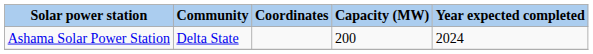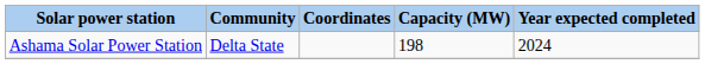 <table class="wikitable sortable">
 <tr>
 <th style="background-color:#ABCDEF;">Solar power station</th>
 <th style="background-color:#ABCDEF;">Community</th>
 <th style="background-color:#ABCDEF;">Coordinates</th>
 <th style="background-color:#ABCDEF;">Capacity (MW)</th>
 <th style="background-color:#ABCDEF;">Year expected completed</th>
 </tr>
 <tr>
 <td><a href='#'>Ashama Solar Power Station</a></td>
 <td><a href='#'>Delta State</a></td>
 <td></td>
-<td>200</td>
+<td>198</td>
 <td>2024</td>
 </tr>
 <tr>
 </tr>
 </table>
